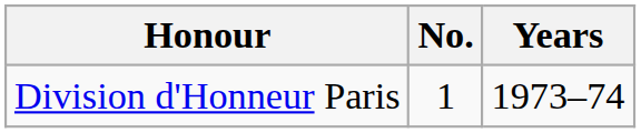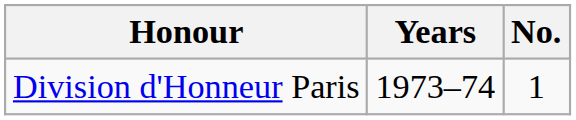 <table class="wikitable">
 <tr>
 <th>Honour</th>
+<th>Years</th>
 <th>No.</th>
-<th>Years</th>
 </tr>
 <tr>
 <td><a href='#'>Division d'Honneur</a> Paris</td>
+<td>1973–74</td>
 <td align="center">1</td>
-<td>1973–74</td>
 </tr>
 </table>
